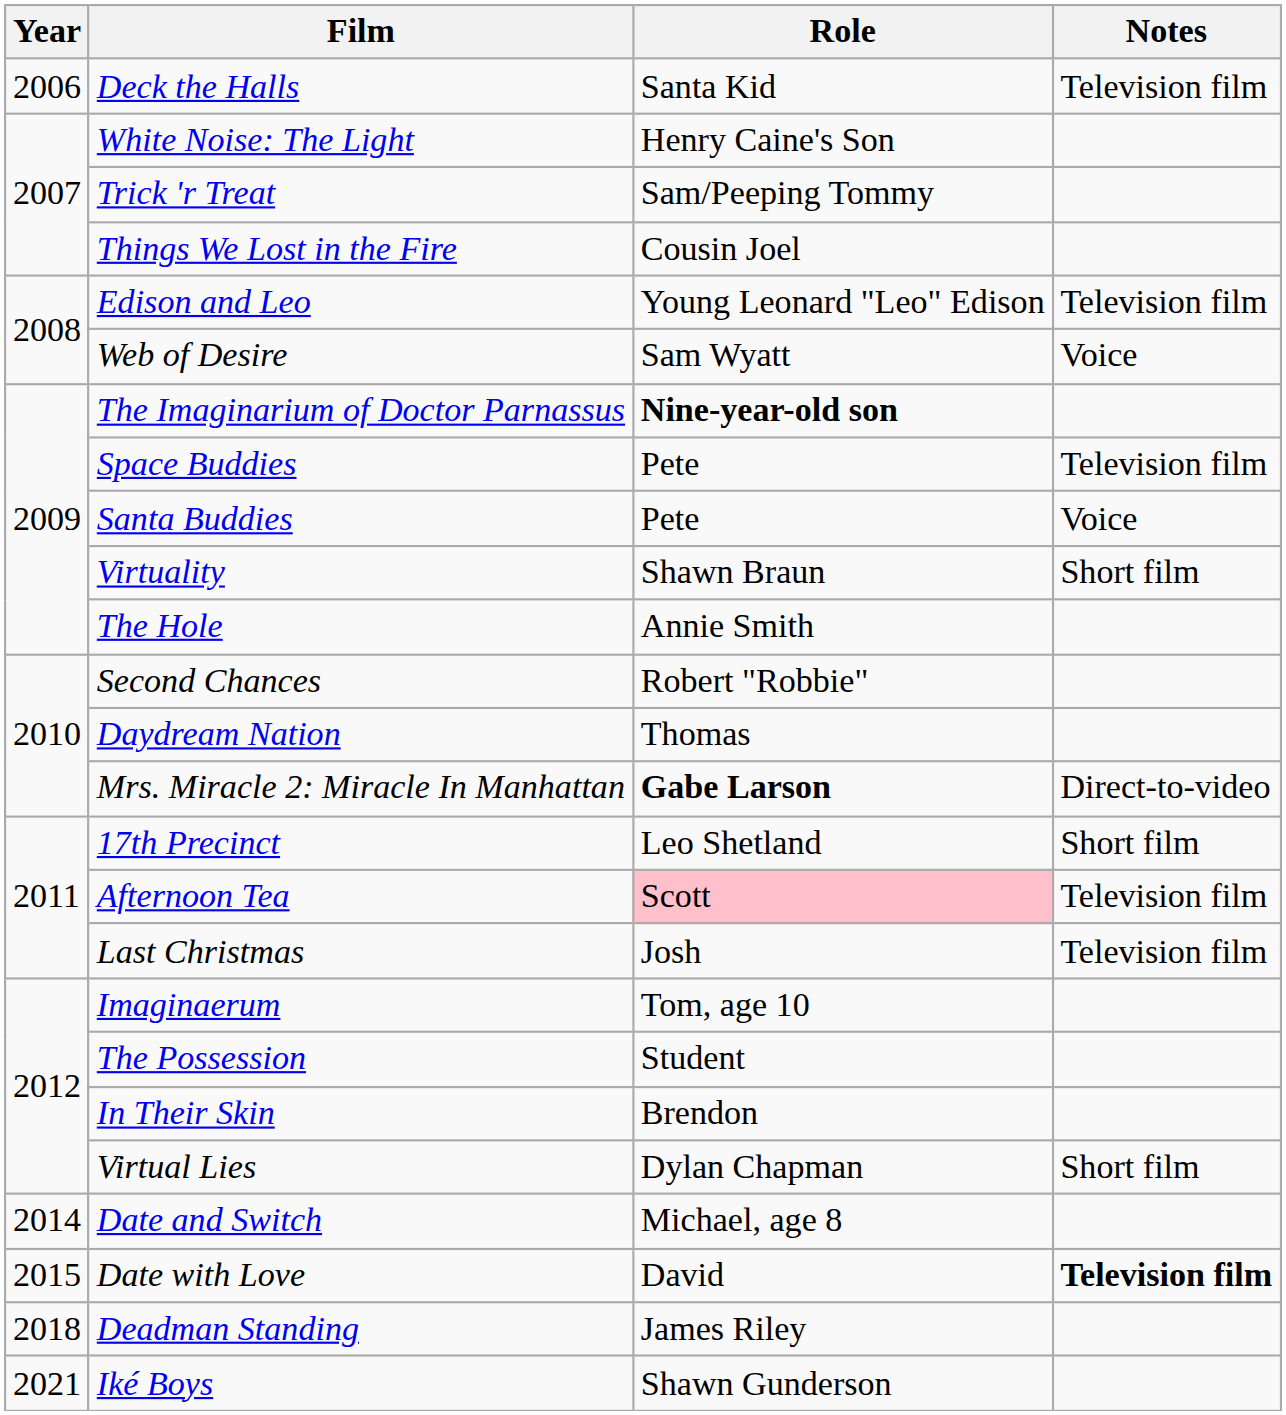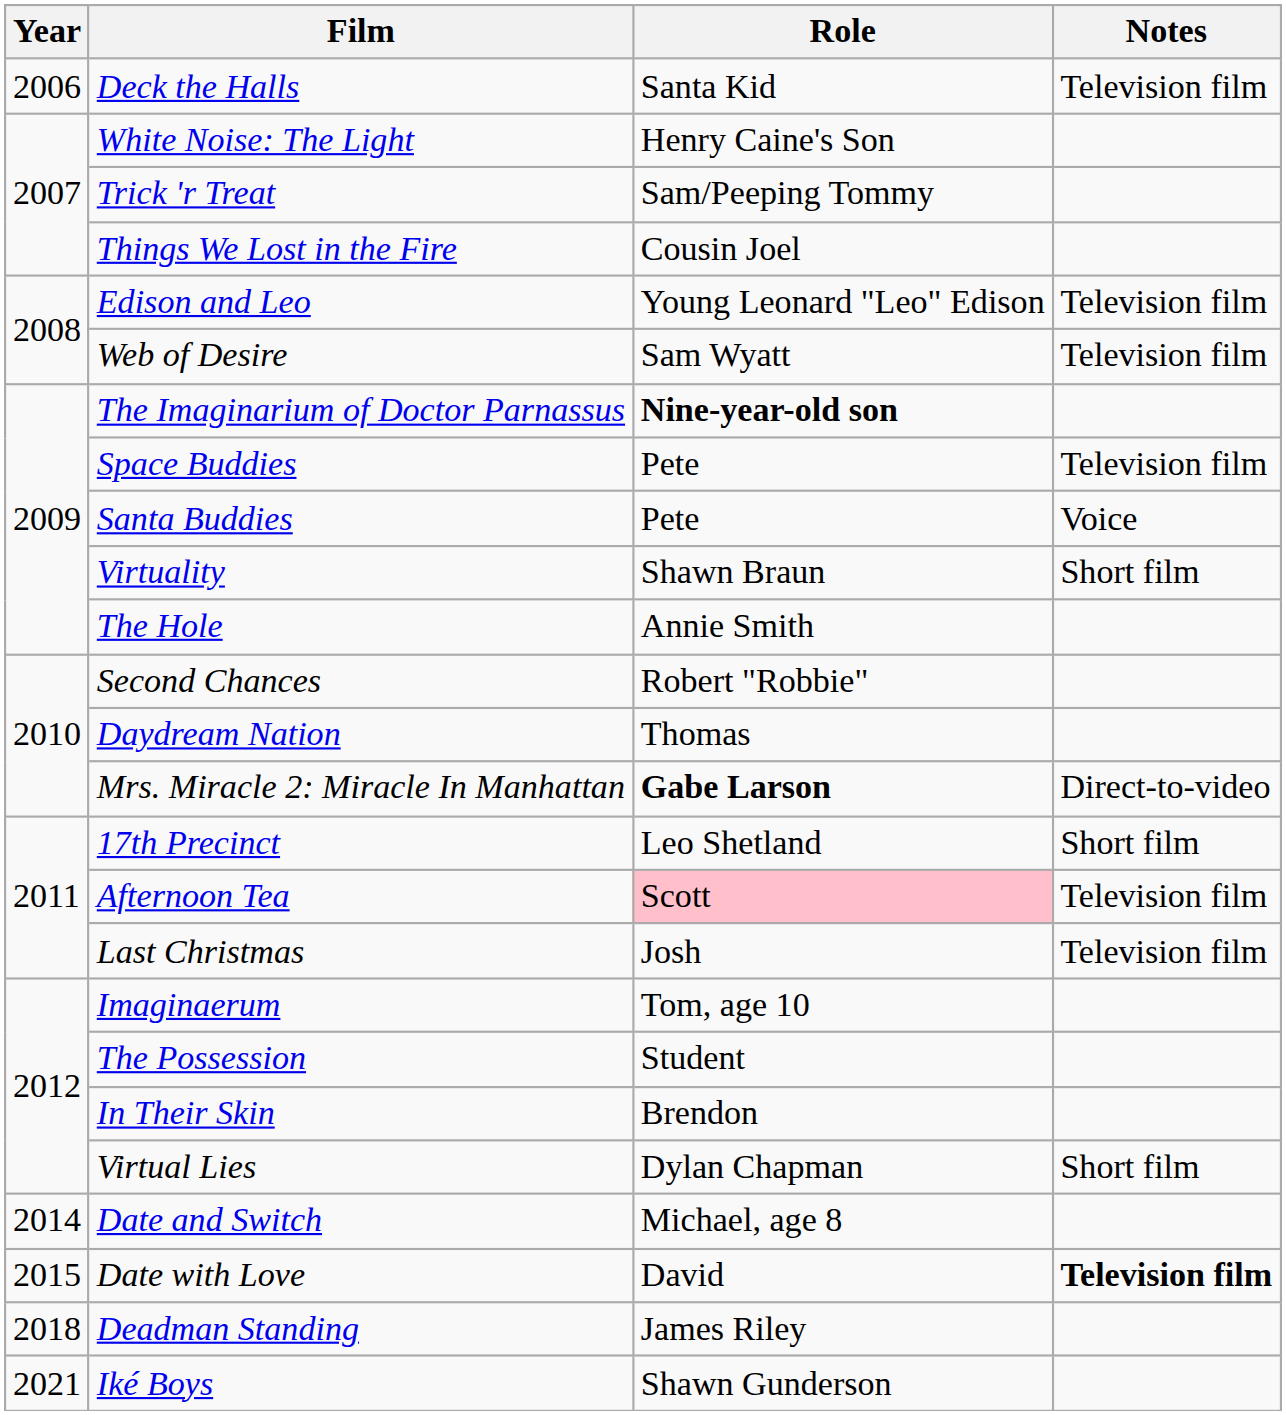 <table class="wikitable sortable">
 <tr>
 <th>Year</th>
 <th>Film</th>
 <th>Role</th>
 <th class="unsortable">Notes</th>
 </tr>
 <tr>
 <td>2006</td>
 <td><em><a href='#'>Deck the Halls</a></em></td>
 <td>Santa Kid</td>
 <td>Television film</td>
 </tr>
 <tr>
 <td rowspan=3>2007</td>
 <td><em><a href='#'>White Noise: The Light</a></em></td>
 <td>Henry Caine's Son</td>
 <td></td>
 </tr>
 <tr>
 <td><em><a href='#'>Trick 'r Treat</a></em></td>
 <td Sam/Peeping Tommy (Trick 'r Treat)>Sam/Peeping Tommy</td>
 <td></td>
 </tr>
 <tr>
 <td><em><a href='#'>Things We Lost in the Fire</a></em></td>
 <td>Cousin Joel</td>
 <td></td>
 </tr>
 <tr>
 <td rowspan=2>2008</td>
 <td><em><a href='#'>Edison and Leo</a></em></td>
 <td>Young Leonard "Leo" Edison</td>
 <td>Television film</td>
 </tr>
 <tr>
 <td><em>Web of Desire</em></td>
 <td>Sam Wyatt</td>
-<td>Voice</td>
+<td>Television film</td>
 </tr>
 <tr>
 <td rowspan=5>2009</td>
 <td data-sort-value="Imaginarium of Doctor Parnassus, The"><em><a href='#'>The Imaginarium of Doctor Parnassus</a></em></td>
 <td><strong>Nine-year-old son</strong></td>
 <td></td>
 </tr>
 <tr>
 <td><em><a href='#'>Space Buddies</a></em></td>
 <td>Pete</td>
 <td>Television film</td>
 </tr>
 <tr>
 <td><em><a href='#'>Santa Buddies</a></em></td>
 <td>Pete</td>
 <td>Voice</td>
 </tr>
 <tr>
 <td><em><a href='#'>Virtuality</a></em></td>
 <td>Shawn Braun</td>
 <td>Short film</td>
 </tr>
 <tr>
 <td data-sort-value="Hole, The"><em><a href='#'>The Hole</a></em></td>
 <td>Annie Smith</td>
 <td></td>
 </tr>
 <tr>
 <td rowspan=3>2010</td>
 <td><em>Second Chances</em></td>
 <td>Robert "Robbie"</td>
 <td></td>
 </tr>
 <tr>
 <td><em><a href='#'>Daydream Nation</a></em></td>
 <td>Thomas</td>
 <td></td>
 </tr>
 <tr>
 <td><em>Mrs. Miracle  2: Miracle In Manhattan</em></td>
 <td><strong>Gabe Larson</strong></td>
 <td>Direct-to-video</td>
 </tr>
 <tr>
 <td rowspan=3>2011</td>
 <td><em><a href='#'>17th Precinct</a></em></td>
 <td>Leo Shetland</td>
 <td>Short film</td>
 </tr>
 <tr>
 <td><em><a href='#'>Afternoon Tea</a></em></td>
 <td style="background: pink;">Scott</td>
 <td>Television film</td>
 </tr>
 <tr>
 <td><em>Last Christmas</em></td>
 <td>Josh</td>
 <td>Television film</td>
 </tr>
 <tr>
 <td rowspan=4>2012</td>
 <td><em><a href='#'>Imaginaerum</a></em></td>
 <td>Tom, age 10</td>
 <td></td>
 </tr>
 <tr>
 <td data-sort-value="Possession, The"><em><a href='#'>The Possession</a></em></td>
 <td>Student</td>
 <td></td>
 </tr>
 <tr>
 <td><em><a href='#'>In Their Skin</a></em></td>
 <td>Brendon</td>
 <td></td>
 </tr>
 <tr>
 <td><em>Virtual Lies</em></td>
 <td>Dylan Chapman</td>
 <td>Short film</td>
 </tr>
 <tr>
 <td>2014</td>
 <td><em><a href='#'>Date and Switch</a></em></td>
 <td>Michael, age 8</td>
 <td></td>
 </tr>
 <tr>
 <td rowspan=1>2015</td>
 <td><em>Date with Love</em></td>
 <td>David</td>
 <td><strong>Television film</strong></td>
 </tr>
 <tr>
 <td rowspan=1>2018</td>
 <td><em><a href='#'>Deadman Standing</a></em></td>
 <td>James Riley</td>
 <td></td>
 </tr>
 <tr>
 <td rowspan=1>2021</td>
 <td><em><a href='#'>Iké Boys</a></em></td>
 <td>Shawn Gunderson</td>
 <td></td>
 </tr>
 </table>
